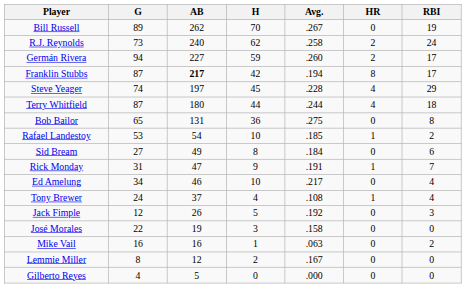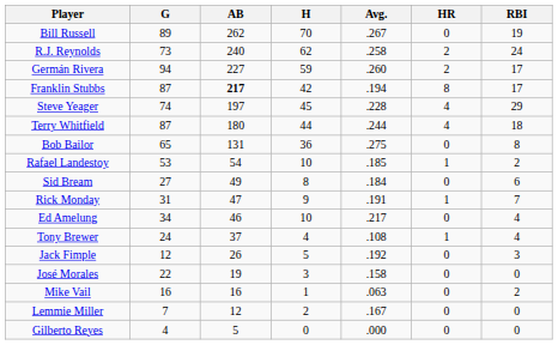 <table class="wikitable sortable">
 <tr>
 <th bgcolor="#DDDDFF" width="16%">Player</th>
 <th bgcolor="#DDDDFF" width="9%">G</th>
 <th bgcolor="#DDDDFF" width="9%">AB</th>
 <th bgcolor="#DDDDFF" width="9%">H</th>
 <th bgcolor="#DDDDFF" width="9%">Avg.</th>
 <th bgcolor="#DDDDFF" width="9%">HR</th>
 <th bgcolor="#DDDDFF" width="9%">RBI</th>
 </tr>
 <tr align="center">
 <td><a href='#'>Bill Russell</a></td>
 <td>89</td>
 <td>262</td>
 <td>70</td>
 <td>.267</td>
 <td>0</td>
 <td>19</td>
 </tr>
 <tr align=center>
 <td><a href='#'>R.J. Reynolds</a></td>
 <td>73</td>
 <td>240</td>
 <td>62</td>
 <td>.258</td>
 <td>2</td>
 <td>24</td>
 </tr>
 <tr align=center>
 <td><a href='#'>Germán Rivera</a></td>
 <td>94</td>
 <td>227</td>
 <td>59</td>
 <td>.260</td>
 <td>2</td>
 <td>17</td>
 </tr>
 <tr align=center>
 <td><a href='#'>Franklin Stubbs</a></td>
 <td>87</td>
 <td><strong>217</strong></td>
 <td>42</td>
 <td>.194</td>
 <td>8</td>
 <td>17</td>
 </tr>
 <tr align=center>
 <td><a href='#'>Steve Yeager</a></td>
 <td>74</td>
 <td>197</td>
 <td>45</td>
 <td>.228</td>
 <td>4</td>
 <td>29</td>
 </tr>
 <tr align=center>
 <td><a href='#'>Terry Whitfield</a></td>
 <td>87</td>
 <td>180</td>
 <td>44</td>
 <td>.244</td>
 <td>4</td>
 <td>18</td>
 </tr>
 <tr align=center>
 <td><a href='#'>Bob Bailor</a></td>
 <td>65</td>
 <td>131</td>
 <td>36</td>
 <td>.275</td>
 <td>0</td>
 <td>8</td>
 </tr>
 <tr align=center>
 <td><a href='#'>Rafael Landestoy</a></td>
 <td>53</td>
 <td>54</td>
 <td>10</td>
 <td>.185</td>
 <td>1</td>
 <td>2</td>
 </tr>
 <tr align=center>
 <td><a href='#'>Sid Bream</a></td>
 <td>27</td>
 <td>49</td>
 <td>8</td>
 <td>.184</td>
 <td>0</td>
 <td>6</td>
 </tr>
 <tr align=center>
 <td><a href='#'>Rick Monday</a></td>
 <td>31</td>
 <td>47</td>
 <td>9</td>
 <td>.191</td>
 <td>1</td>
 <td>7</td>
 </tr>
 <tr align=center>
 <td><a href='#'>Ed Amelung</a></td>
 <td>34</td>
 <td>46</td>
 <td>10</td>
 <td>.217</td>
 <td>0</td>
 <td>4</td>
 </tr>
 <tr align=center>
 <td><a href='#'>Tony Brewer</a></td>
 <td>24</td>
 <td>37</td>
 <td>4</td>
 <td>.108</td>
 <td>1</td>
 <td>4</td>
 </tr>
 <tr align=center>
 <td><a href='#'>Jack Fimple</a></td>
 <td>12</td>
 <td>26</td>
 <td>5</td>
 <td>.192</td>
 <td>0</td>
 <td>3</td>
 </tr>
 <tr align=center>
 <td><a href='#'>José Morales</a></td>
 <td>22</td>
 <td>19</td>
 <td>3</td>
 <td>.158</td>
 <td>0</td>
 <td>0</td>
 </tr>
 <tr align=center>
 <td><a href='#'>Mike Vail</a></td>
 <td>16</td>
 <td>16</td>
 <td>1</td>
 <td>.063</td>
 <td>0</td>
 <td>2</td>
 </tr>
 <tr align=center>
 <td><a href='#'>Lemmie Miller</a></td>
-<td>8</td>
+<td>7</td>
 <td>12</td>
 <td>2</td>
 <td>.167</td>
 <td>0</td>
 <td>0</td>
 </tr>
 <tr align=center>
 <td><a href='#'>Gilberto Reyes</a></td>
 <td>4</td>
 <td>5</td>
 <td>0</td>
 <td>.000</td>
 <td>0</td>
 <td>0</td>
 </tr>
 </table>
